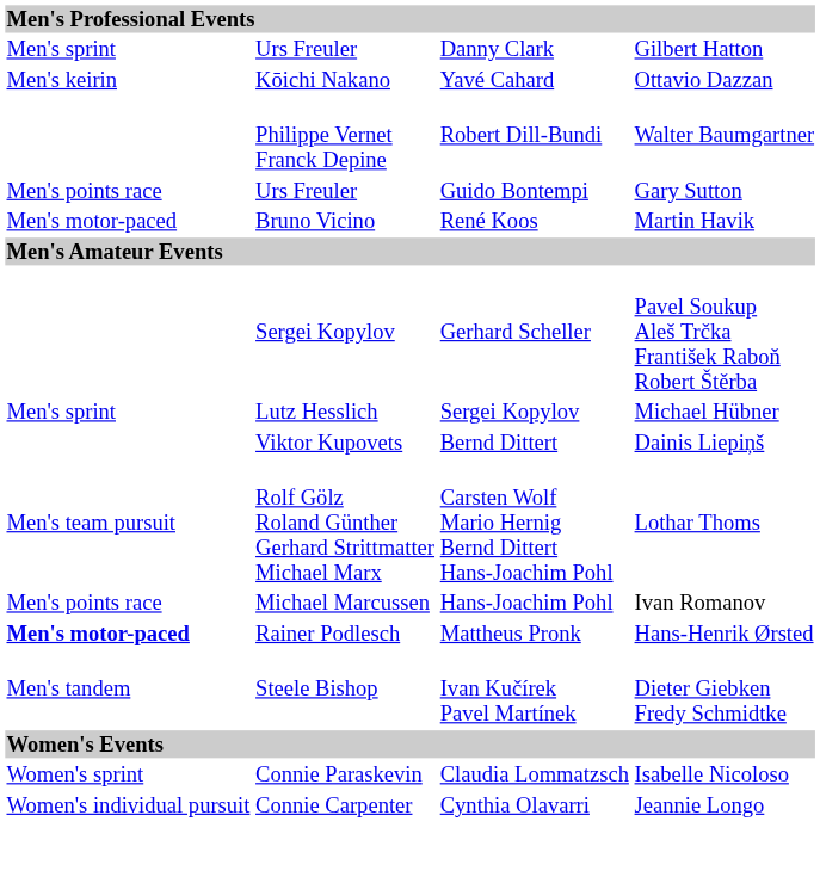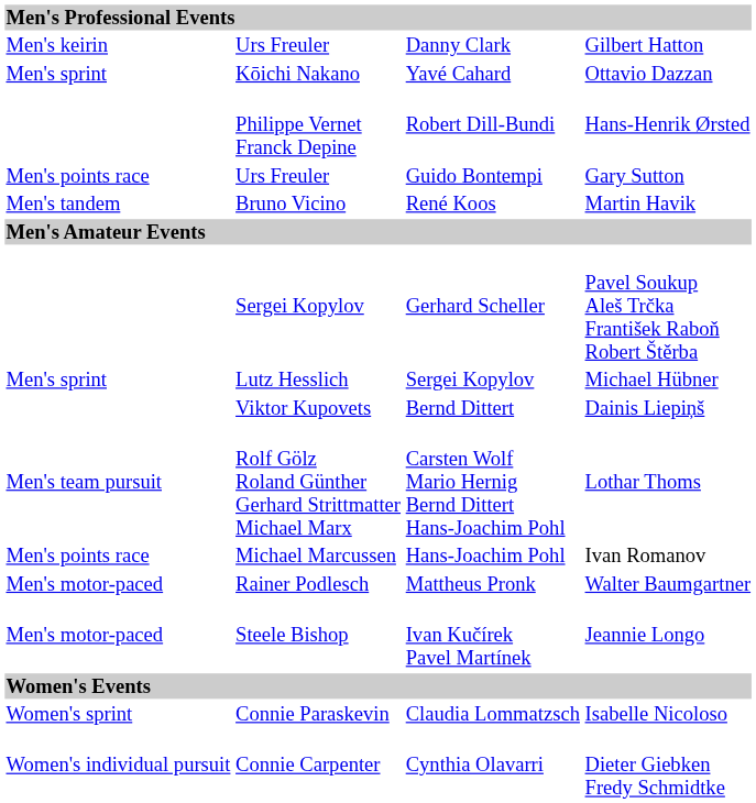 <table>
 <tr bgcolor="#cccccc">
 <td colspan=7><strong>Men's Professional Events</strong></td>
 </tr>
 <tr>
-<td><a href='#'>Men's sprint</a> <br></td>
+<td><a href='#'>Men's keirin</a><br></td>
 <td><a href='#'>Urs Freuler</a><br></td>
 <td><a href='#'>Danny Clark</a><br></td>
 <td><a href='#'>Gilbert Hatton</a><br></td>
 </tr>
 <tr>
-<td><a href='#'>Men's keirin</a><br></td>
+<td><a href='#'>Men's sprint</a> <br></td>
 <td><a href='#'>Kōichi Nakano</a><br></td>
 <td><a href='#'>Yavé Cahard</a><br></td>
 <td><a href='#'>Ottavio Dazzan</a><br></td>
 </tr>
 <tr>
 <td><br></td>
 <td> <br><a href='#'>Philippe Vernet</a><br> <a href='#'>Franck Depine</a></td>
 <td><a href='#'>Robert Dill-Bundi</a><br></td>
-<td><a href='#'>Walter Baumgartner</a><br></td>
+<td><a href='#'>Hans-Henrik Ørsted</a><br></td>
 </tr>
 <tr>
 <td><a href='#'>Men's points race</a><br></td>
 <td><a href='#'>Urs Freuler</a><br></td>
 <td><a href='#'>Guido Bontempi</a><br></td>
 <td><a href='#'>Gary Sutton</a><br></td>
 </tr>
 <tr>
-<td><a href='#'>Men's motor-paced</a><br></td>
+<td><a href='#'>Men's tandem</a><br></td>
 <td><a href='#'>Bruno Vicino</a><br></td>
 <td><a href='#'>René Koos</a><br></td>
 <td><a href='#'>Martin Havik</a><br></td>
 </tr>
 <tr bgcolor="#cccccc">
 <td colspan=7><strong>Men's Amateur Events</strong></td>
 </tr>
 <tr>
 <td><br></td>
 <td><a href='#'>Sergei Kopylov</a> <br></td>
 <td><a href='#'>Gerhard Scheller</a><br></td>
 <td> <br> <a href='#'>Pavel Soukup</a><br> <a href='#'>Aleš Trčka</a><br> <a href='#'>František Raboň</a><br>  <a href='#'>Robert Štěrba</a></td>
 </tr>
 <tr 4th Place Craig Adair NZ time 1.05.4>
 <td><a href='#'>Men's sprint</a> <br></td>
 <td><a href='#'>Lutz Hesslich</a> <br></td>
 <td><a href='#'>Sergei Kopylov</a> <br></td>
 <td><a href='#'>Michael Hübner</a> <br></td>
 </tr>
 <tr>
 <td><br></td>
 <td><a href='#'>Viktor Kupovets</a><br></td>
 <td><a href='#'>Bernd Dittert</a> <br></td>
 <td><a href='#'>Dainis Liepiņš</a><br></td>
 </tr>
 <tr>
 <td><a href='#'>Men's team pursuit</a><br></td>
 <td> <br><a href='#'>Rolf Gölz</a> <br> <a href='#'>Roland Günther</a><br> <a href='#'>Gerhard Strittmatter</a> <br>  <a href='#'>Michael Marx</a></td>
 <td> <br> <a href='#'>Carsten Wolf</a><br> <a href='#'>Mario Hernig</a><br> <a href='#'>Bernd Dittert</a><br> <a href='#'>Hans-Joachim Pohl</a></td>
 <td><a href='#'>Lothar Thoms</a><br></td>
 </tr>
 <tr>
 <td><a href='#'>Men's points race</a><br></td>
 <td><a href='#'>Michael Marcussen</a><br></td>
 <td><a href='#'>Hans-Joachim Pohl</a><br></td>
 <td>Ivan Romanov<br></td>
 </tr>
 <tr>
-<td><strong><a href='#'>Men's motor-paced</a><br></strong></td>
+<td><a href='#'>Men's motor-paced</a><br></td>
 <td><a href='#'>Rainer Podlesch</a><br></td>
 <td><a href='#'>Mattheus Pronk</a><br></td>
-<td><a href='#'>Hans-Henrik Ørsted</a><br></td>
+<td><a href='#'>Walter Baumgartner</a><br></td>
 </tr>
 <tr>
-<td><a href='#'>Men's tandem</a><br></td>
+<td><a href='#'>Men's motor-paced</a><br></td>
 <td><a href='#'>Steele Bishop</a><br></td>
 <td><br><a href='#'>Ivan Kučírek</a><br> <a href='#'>Pavel Martínek</a></td>
-<td> <br><a href='#'>Dieter Giebken</a><br> <a href='#'>Fredy Schmidtke</a></td>
+<td><a href='#'>Jeannie Longo</a><br></td>
 </tr>
 <tr bgcolor="#cccccc">
 <td colspan=7><strong>Women's Events</strong></td>
 </tr>
 <tr>
 <td><a href='#'>Women's sprint</a><br></td>
 <td><a href='#'>Connie Paraskevin</a><br></td>
 <td><a href='#'>Claudia Lommatzsch</a><br></td>
 <td><a href='#'>Isabelle Nicoloso</a><br></td>
 </tr>
 <tr>
 <td><a href='#'>Women's individual pursuit</a><br></td>
 <td><a href='#'>Connie Carpenter</a><br></td>
 <td><a href='#'>Cynthia Olavarri</a><br></td>
-<td><a href='#'>Jeannie Longo</a><br></td>
+<td> <br><a href='#'>Dieter Giebken</a><br> <a href='#'>Fredy Schmidtke</a></td>
 </tr>
 </table>
